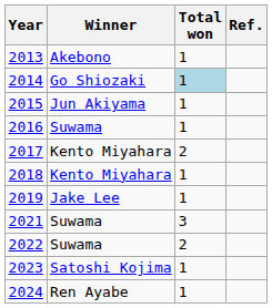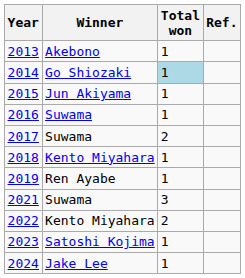 <table class="wikitable sortable">
 <tr>
 <th>Year</th>
 <th>Winner</th>
 <th>Total<br>won</th>
 <th>Ref.</th>
 </tr>
 <tr>
 <td><a href='#'>2013</a></td>
 <td><a href='#'>Akebono</a></td>
 <td>1</td>
 <td></td>
 </tr>
 <tr>
 <td><a href='#'>2014</a></td>
 <td><a href='#'>Go Shiozaki</a></td>
 <td style="background: lightblue;">1</td>
 <td></td>
 </tr>
 <tr>
 <td><a href='#'>2015</a></td>
 <td><a href='#'>Jun Akiyama</a></td>
 <td>1</td>
 <td></td>
 </tr>
 <tr>
 <td><a href='#'>2016</a></td>
 <td><a href='#'>Suwama</a></td>
 <td>1</td>
 <td></td>
 </tr>
 <tr>
 <td><a href='#'>2017</a></td>
-<td>Kento Miyahara</td>
+<td>Suwama</td>
 <td>2</td>
 <td></td>
 </tr>
 <tr>
 <td><a href='#'>2018</a></td>
 <td><a href='#'>Kento Miyahara</a></td>
 <td>1</td>
 <td></td>
 </tr>
 <tr>
 <td><a href='#'>2019</a></td>
-<td><a href='#'>Jake Lee</a></td>
+<td>Ren Ayabe</td>
 <td>1</td>
 <td></td>
 </tr>
 <tr>
 <td><a href='#'>2021</a></td>
 <td>Suwama</td>
 <td>3</td>
 <td></td>
 </tr>
 <tr>
 <td><a href='#'>2022</a></td>
-<td>Suwama</td>
+<td>Kento Miyahara</td>
 <td>2</td>
 <td></td>
 </tr>
 <tr>
 <td><a href='#'>2023</a></td>
 <td><a href='#'>Satoshi Kojima</a></td>
 <td>1</td>
 <td></td>
 </tr>
 <tr>
 <td><a href='#'>2024</a></td>
-<td>Ren Ayabe</td>
+<td><a href='#'>Jake Lee</a></td>
 <td>1</td>
 <td></td>
 </tr>
 </table>
